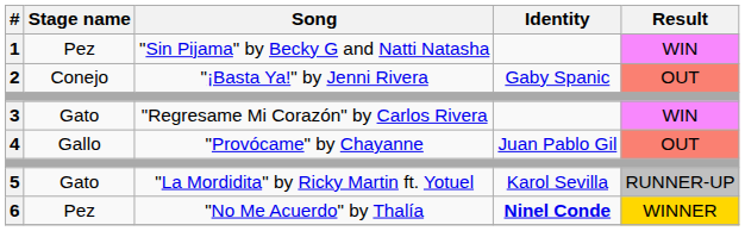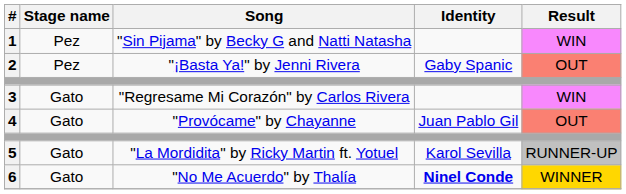 <table class="wikitable plainrowheaders" style="text-align: center;">
 <tr>
 <th>#</th>
 <th>Stage name</th>
 <th>Song</th>
 <th>Identity</th>
 <th>Result</th>
 </tr>
 <tr>
 <th>1</th>
 <td>Pez</td>
 <td>"<a href='#'>Sin Pijama</a>" by <a href='#'>Becky G</a> and <a href='#'>Natti Natasha</a></td>
 <td></td>
 <td bgcolor=#F888FD>WIN</td>
 </tr>
 <tr>
 <th>2</th>
-<td>Conejo</td>
+<td>Pez</td>
 <td>"<a href='#'>¡Basta Ya!</a>" by <a href='#'>Jenni Rivera</a></td>
 <td><a href='#'>Gaby Spanic</a></td>
 <td bgcolor=salmon>OUT</td>
 </tr>
 <tr>
 <td colspan="5" style="background:darkgray"></td>
 </tr>
 <tr>
 <th>3</th>
 <td>Gato</td>
 <td>"Regresame Mi Corazón" by <a href='#'>Carlos Rivera</a></td>
 <td></td>
 <td bgcolor=#F888FD>WIN</td>
 </tr>
 <tr>
 <th>4</th>
-<td>Gallo</td>
+<td>Gato</td>
 <td>"<a href='#'>Provócame</a>" by <a href='#'>Chayanne</a></td>
 <td><a href='#'>Juan Pablo Gil</a></td>
 <td bgcolor=salmon>OUT</td>
 </tr>
 <tr>
 <td colspan="5" style="background:darkgray"></td>
 </tr>
 <tr>
 <th>5</th>
 <td>Gato</td>
 <td>"<a href='#'>La Mordidita</a>" by <a href='#'>Ricky Martin</a> ft. <a href='#'>Yotuel</a></td>
 <td><a href='#'>Karol Sevilla</a></td>
 <td bgcolor=silver>RUNNER-UP</td>
 </tr>
 <tr>
 <th>6</th>
-<td>Pez</td>
+<td>Gato</td>
 <td>"<a href='#'>No Me Acuerdo</a>" by <a href='#'>Thalía</a></td>
 <td><strong><a href='#'>Ninel Conde</a></strong></td>
 <td bgcolor=gold>WINNER</td>
 </tr>
 <tr>
 </tr>
 </table>
